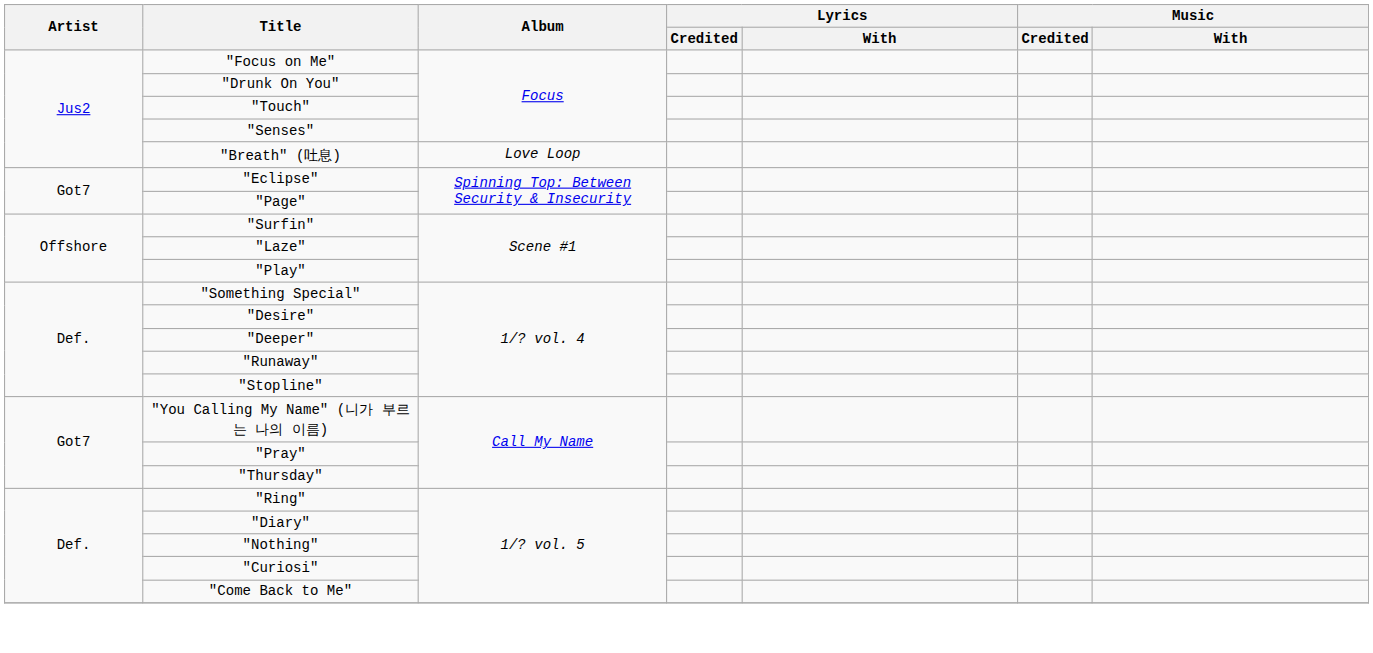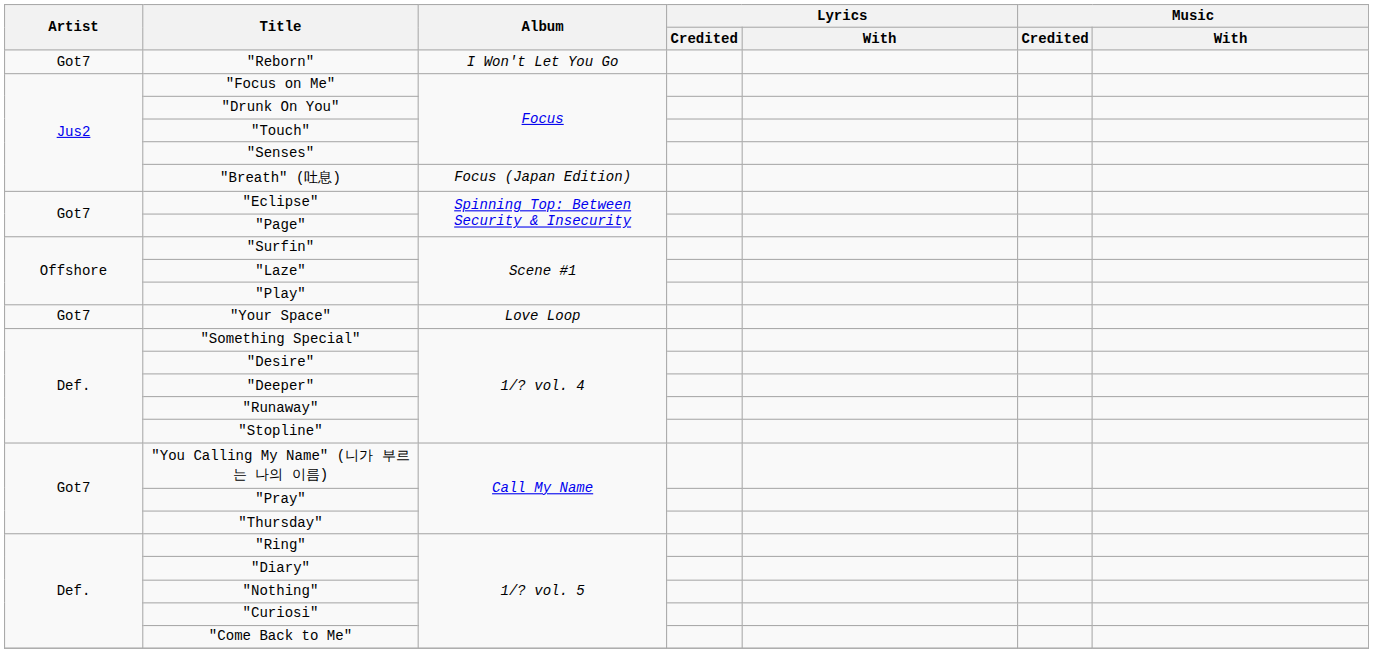 <table class="wikitable" style="text-align:center; width:100%;">
 <tr>
 <th rowspan="2" style="width:10%;">Artist</th>
 <th rowspan="2" style="width:20%;">Title</th>
 <th rowspan="2" style="width:18%;">Album</th>
 <th colspan="2" style="width:26%;">Lyrics</th>
 <th colspan="2" style="width:26%;">Music</th>
 </tr>
 <tr>
 <th style="width:5%;">Credited</th>
 <th style="width:20%;">With</th>
 <th style="width:5%;">Credited</th>
 <th style="width:20%;">With</th>
+</tr>
+<tr>
+<td>Got7</td>
+<td>"Reborn"</td>
+<td><em>I Won't Let You Go</em></td>
+<td></td>
+<td></td>
+<td></td>
+<td></td>
 </tr>
 <tr>
 <td rowspan="5"><a href='#'>Jus2</a></td>
 <td>"Focus on Me"</td>
 <td rowspan="4"><em><a href='#'>Focus</a></em></td>
 <td></td>
 <td></td>
 <td></td>
 <td></td>
 </tr>
 <tr>
 <td>"Drunk On You"</td>
 <td></td>
 <td></td>
 <td></td>
 <td></td>
 </tr>
 <tr>
 <td>"Touch"</td>
 <td></td>
 <td></td>
 <td></td>
 <td></td>
 </tr>
 <tr>
 <td>"Senses"</td>
 <td></td>
 <td></td>
 <td></td>
 <td></td>
 </tr>
 <tr>
 <td>"Breath" (吐息)</td>
-<td><em>Love Loop</em></td>
+<td><em>Focus (Japan Edition)</em></td>
 <td></td>
 <td></td>
 <td></td>
 <td></td>
 </tr>
 <tr>
 <td rowspan="2">Got7</td>
 <td>"Eclipse"</td>
 <td rowspan="2"><em><a href='#'>Spinning Top: Between Security & Insecurity</a></em></td>
 <td></td>
 <td></td>
 <td></td>
 <td></td>
 </tr>
 <tr>
 <td>"Page"</td>
 <td></td>
 <td></td>
 <td></td>
 <td></td>
 </tr>
 <tr>
 <td rowspan="3">Offshore</td>
 <td>"Surfin" </td>
 <td rowspan="3"><em>Scene #1</em></td>
 <td></td>
 <td></td>
 <td></td>
 <td></td>
 </tr>
 <tr>
 <td>"Laze" </td>
 <td></td>
 <td></td>
 <td></td>
 <td></td>
 </tr>
 <tr>
 <td>"Play" </td>
+<td></td>
+<td></td>
+<td></td>
+<td></td>
+</tr>
+<tr>
+<td>Got7</td>
+<td>"Your Space"</td>
+<td><em>Love Loop</em></td>
 <td></td>
 <td></td>
 <td></td>
 <td></td>
 </tr>
 <tr>
 <td rowspan="5">Def.</td>
 <td>"Something Special"</td>
 <td rowspan="5"><em>1/? vol. 4</em></td>
 <td></td>
 <td></td>
 <td></td>
 <td></td>
 </tr>
 <tr>
 <td>"Desire"</td>
 <td></td>
 <td></td>
 <td></td>
 <td></td>
 </tr>
 <tr>
 <td>"Deeper"</td>
 <td></td>
 <td></td>
 <td></td>
 <td></td>
 </tr>
 <tr>
 <td>"Runaway"</td>
 <td></td>
 <td></td>
 <td></td>
 <td></td>
 </tr>
 <tr>
 <td>"Stopline" </td>
 <td></td>
 <td></td>
 <td></td>
 <td></td>
 </tr>
 <tr>
 <td rowspan="3">Got7</td>
 <td>"You Calling My Name" (니가 부르는 나의 이름)</td>
 <td rowspan="3"><em><a href='#'>Call My Name</a></em></td>
 <td></td>
 <td></td>
 <td></td>
 <td></td>
 </tr>
 <tr>
 <td>"Pray"</td>
 <td></td>
 <td></td>
 <td></td>
 <td></td>
 </tr>
 <tr>
 <td>"Thursday"</td>
 <td></td>
 <td></td>
 <td></td>
 <td></td>
 </tr>
 <tr>
 <td rowspan="5">Def.</td>
 <td>"Ring"</td>
 <td rowspan="5"><em>1/? vol. 5</em></td>
 <td></td>
 <td></td>
 <td></td>
 <td></td>
 </tr>
 <tr>
 <td>"Diary"</td>
 <td></td>
 <td></td>
 <td></td>
 <td></td>
 </tr>
 <tr>
 <td>"Nothing"</td>
 <td></td>
 <td></td>
 <td></td>
 <td></td>
 </tr>
 <tr>
 <td>"Curiosi"</td>
 <td></td>
 <td></td>
 <td></td>
 <td></td>
 </tr>
 <tr>
 <td>"Come Back to Me"</td>
 <td></td>
 <td></td>
 <td></td>
 <td></td>
 </tr>
 <tr>
 </tr>
 </table>
